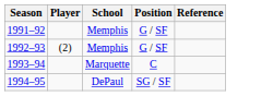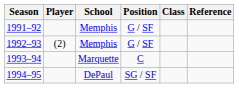 <table class="wikitable sortable">
 <tr>
 <th>Season</th>
 <th>Player</th>
 <th>School</th>
 <th>Position</th>
+<th>Class</th>
 <th class="unsortable">Reference</th>
 </tr>
 <tr align=center>
 <td><a href='#'>1991–92</a></td>
 <td></td>
 <td><a href='#'>Memphis</a></td>
 <td><a href='#'>G</a> / <a href='#'>SF</a></td>
 <td></td>
+<td></td>
 </tr>
 <tr align=center>
 <td><a href='#'>1992–93</a></td>
 <td> (2)</td>
 <td><a href='#'>Memphis</a></td>
 <td><a href='#'>G</a> / <a href='#'>SF</a></td>
+<td></td>
 <td></td>
 </tr>
 <tr align=center>
 <td><a href='#'>1993–94</a></td>
 <td></td>
 <td><a href='#'>Marquette</a></td>
 <td><a href='#'>C</a></td>
 <td></td>
+<td></td>
 </tr>
 <tr align=center>
 <td><a href='#'>1994–95</a></td>
 <td></td>
 <td><a href='#'>DePaul</a></td>
 <td><a href='#'>SG</a> / <a href='#'>SF</a></td>
 <td></td>
+<td></td>
 </tr>
 </table>
